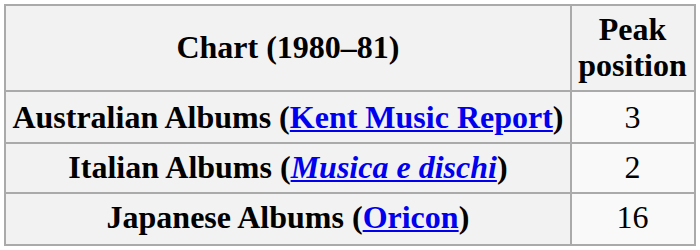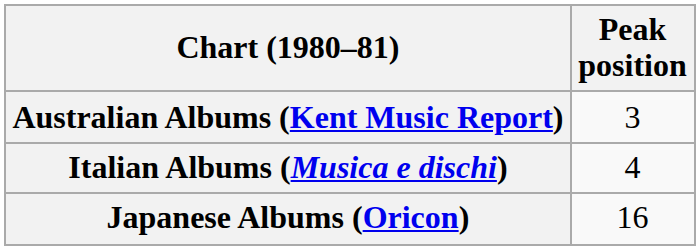 <table class="wikitable sortable plainrowheaders" style="text-align:center">
 <tr>
 <th scope="col">Chart (1980–81)</th>
 <th scope="col">Peak<br>position</th>
 </tr>
 <tr>
 <th scope="row">Australian Albums (<a href='#'>Kent Music Report</a>)</th>
 <td style="text-align:center;">3</td>
 </tr>
 <tr>
 </tr>
 <tr>
 </tr>
 <tr>
 </tr>
 <tr>
 </tr>
 <tr>
 <th scope="row">Italian Albums (<em><a href='#'>Musica e dischi</a></em>)</th>
-<td>2</td>
+<td>4</td>
 </tr>
 <tr>
 <th scope="row">Japanese Albums (<a href='#'>Oricon</a>)</th>
 <td style="text-align:center;">16</td>
 </tr>
 <tr>
 </tr>
 <tr>
 </tr>
 <tr>
 </tr>
 <tr>
 </tr>
 <tr>
 </tr>
 </table>
